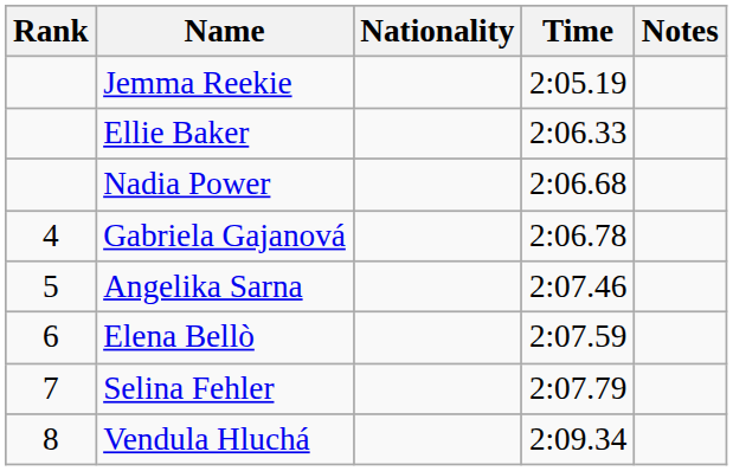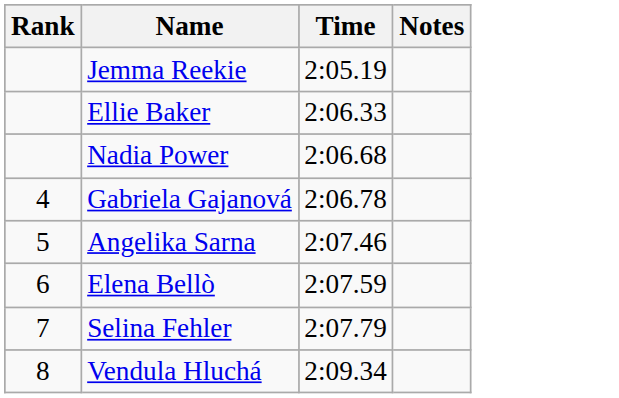 <table class="wikitable sortable" style="text-align:center">
 <tr>
 <th>Rank</th>
 <th>Name</th>
-<th>Nationality</th>
 <th>Time</th>
 <th>Notes</th>
 </tr>
 <tr>
 <td></td>
 <td align=left><a href='#'>Jemma Reekie</a></td>
-<td align=left></td>
 <td>2:05.19</td>
 <td></td>
 </tr>
 <tr>
 <td></td>
 <td align=left><a href='#'>Ellie Baker</a></td>
-<td align=left></td>
 <td>2:06.33</td>
 <td></td>
 </tr>
 <tr>
 <td></td>
 <td align=left><a href='#'>Nadia Power</a></td>
-<td align=left></td>
 <td>2:06.68</td>
 <td></td>
 </tr>
 <tr>
 <td>4</td>
 <td align=left><a href='#'>Gabriela Gajanová</a></td>
-<td align=left></td>
 <td>2:06.78</td>
 <td></td>
 </tr>
 <tr>
 <td>5</td>
 <td align=left><a href='#'>Angelika Sarna</a></td>
-<td align=left></td>
 <td>2:07.46</td>
 <td></td>
 </tr>
 <tr>
 <td>6</td>
 <td align=left><a href='#'>Elena Bellò</a></td>
-<td align=left></td>
 <td>2:07.59</td>
 <td></td>
 </tr>
 <tr>
 <td>7</td>
 <td align=left><a href='#'>Selina Fehler</a></td>
-<td align=left></td>
 <td>2:07.79</td>
 <td></td>
 </tr>
 <tr>
 <td>8</td>
 <td align=left><a href='#'>Vendula Hluchá</a></td>
-<td align=left></td>
 <td>2:09.34</td>
 <td></td>
 </tr>
 </table>
